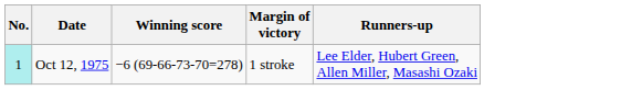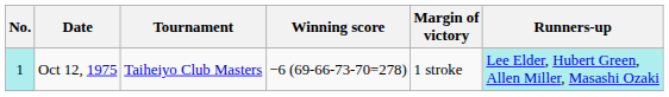 <table class="wikitable" style="font-size:95%;">
 <tr>
 <th>No.</th>
 <th>Date</th>
+<th>Tournament</th>
 <th>Winning score</th>
 <th>Margin of<br>victory</th>
 <th>Runners-up</th>
 </tr>
 <tr>
 <td align=center style="background: paleturquoise;">1</td>
 <td align=right>Oct 12, <a href='#'>1975</a></td>
+<td><a href='#'>Taiheiyo Club Masters</a></td>
 <td>−6 (69-66-73-70=278)</td>
 <td>1 stroke</td>
-<td> <a href='#'>Lee Elder</a>,  <a href='#'>Hubert Green</a>,<br> <a href='#'>Allen Miller</a>,  <a href='#'>Masashi Ozaki</a></td>
+<td style="background: paleturquoise;"> <a href='#'>Lee Elder</a>,  <a href='#'>Hubert Green</a>,<br> <a href='#'>Allen Miller</a>,  <a href='#'>Masashi Ozaki</a></td>
 </tr>
 </table>
